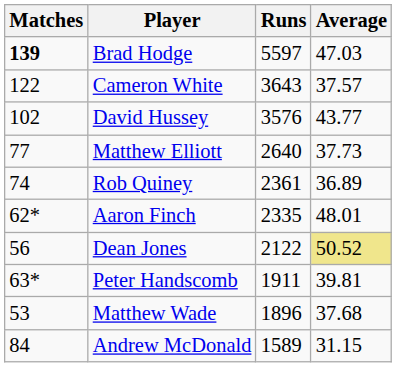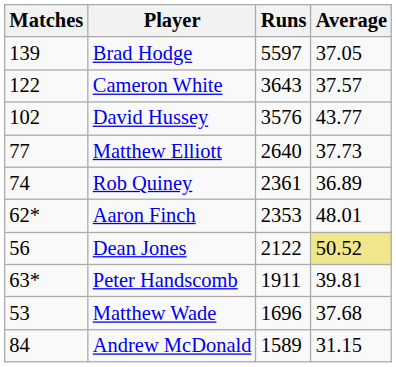 <table class="wikitable">
 <tr>
 <th>Matches</th>
 <th>Player</th>
 <th>Runs</th>
 <th>Average</th>
 </tr>
 <tr>
-<td><strong>139</strong></td>
+<td>139</td>
 <td><a href='#'>Brad Hodge</a></td>
 <td>5597</td>
-<td>47.03</td>
+<td>37.05</td>
 </tr>
 <tr>
 <td>122</td>
 <td><a href='#'>Cameron White</a></td>
 <td>3643</td>
 <td>37.57</td>
 </tr>
 <tr>
 <td>102</td>
 <td><a href='#'>David Hussey</a></td>
 <td>3576</td>
 <td>43.77</td>
 </tr>
 <tr>
 <td>77</td>
 <td><a href='#'>Matthew Elliott</a></td>
 <td>2640</td>
 <td>37.73</td>
 </tr>
 <tr>
 <td>74</td>
 <td><a href='#'>Rob Quiney</a></td>
 <td>2361</td>
 <td>36.89</td>
 </tr>
 <tr>
 <td>62*</td>
 <td><a href='#'>Aaron Finch</a></td>
-<td>2335</td>
+<td>2353</td>
 <td>48.01</td>
 </tr>
 <tr>
 <td>56</td>
 <td><a href='#'>Dean Jones</a></td>
 <td>2122</td>
 <td style="background: khaki;">50.52</td>
 </tr>
 <tr>
 <td>63*</td>
 <td><a href='#'>Peter Handscomb</a></td>
 <td>1911</td>
 <td>39.81</td>
 </tr>
 <tr>
 <td>53</td>
 <td><a href='#'>Matthew Wade</a></td>
-<td>1896</td>
+<td>1696</td>
 <td>37.68</td>
 </tr>
 <tr>
 <td>84</td>
 <td><a href='#'>Andrew McDonald</a></td>
 <td>1589</td>
 <td>31.15</td>
 </tr>
 </table>
